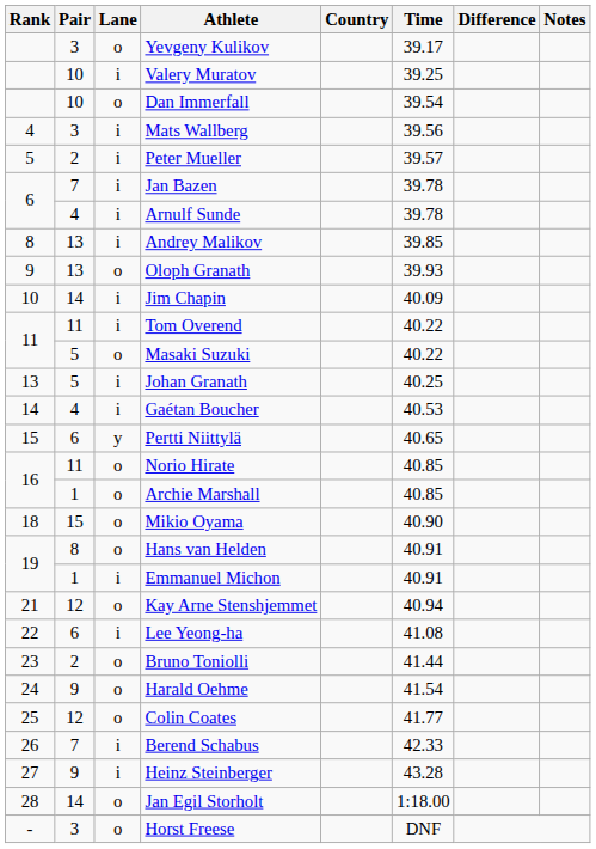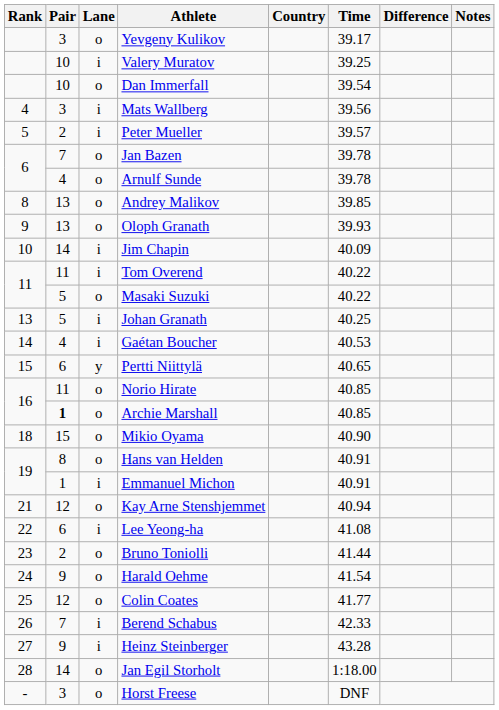 <table class="wikitable sortable" style="text-align:center">
 <tr>
 <th>Rank</th>
 <th>Pair</th>
 <th>Lane</th>
 <th>Athlete</th>
 <th>Country</th>
 <th>Time</th>
 <th>Difference</th>
 <th>Notes</th>
 </tr>
 <tr>
 <td></td>
 <td>3</td>
 <td>o</td>
 <td align=left><a href='#'>Yevgeny Kulikov</a></td>
 <td align=left></td>
 <td>39.17</td>
 <td></td>
 <td></td>
 </tr>
 <tr>
 <td></td>
 <td>10</td>
 <td>i</td>
 <td align=left><a href='#'>Valery Muratov</a></td>
 <td align=left></td>
 <td>39.25</td>
 <td></td>
 <td></td>
 </tr>
 <tr>
 <td></td>
 <td>10</td>
 <td>o</td>
 <td align=left><a href='#'>Dan Immerfall</a></td>
 <td align=left></td>
 <td>39.54</td>
 <td></td>
 <td></td>
 </tr>
 <tr>
 <td>4</td>
 <td>3</td>
 <td>i</td>
 <td align=left><a href='#'>Mats Wallberg</a></td>
 <td align=left></td>
 <td>39.56</td>
 <td></td>
 <td></td>
 </tr>
 <tr>
 <td>5</td>
 <td>2</td>
 <td>i</td>
 <td align=left><a href='#'>Peter Mueller</a></td>
 <td align=left></td>
 <td>39.57</td>
 <td></td>
 <td></td>
 </tr>
 <tr>
 <td rowspan=2>6</td>
 <td>7</td>
-<td>i</td>
+<td>o</td>
 <td align=left><a href='#'>Jan Bazen</a></td>
 <td align=left></td>
 <td>39.78</td>
 <td></td>
 <td></td>
 </tr>
 <tr>
 <td>4</td>
-<td>i</td>
+<td>o</td>
 <td align=left><a href='#'>Arnulf Sunde</a></td>
 <td align=left></td>
 <td>39.78</td>
 <td></td>
 <td></td>
 </tr>
 <tr>
 <td>8</td>
 <td>13</td>
-<td>i</td>
+<td>o</td>
 <td align=left><a href='#'>Andrey Malikov</a></td>
 <td align=left></td>
 <td>39.85</td>
 <td></td>
 <td></td>
 </tr>
 <tr>
 <td>9</td>
 <td>13</td>
 <td>o</td>
 <td align=left><a href='#'>Oloph Granath</a></td>
 <td align=left></td>
 <td>39.93</td>
 <td></td>
 <td></td>
 </tr>
 <tr>
 <td>10</td>
 <td>14</td>
 <td>i</td>
 <td align=left><a href='#'>Jim Chapin</a></td>
 <td align=left></td>
 <td>40.09</td>
 <td></td>
 <td></td>
 </tr>
 <tr>
 <td rowspan=2>11</td>
 <td>11</td>
 <td>i</td>
 <td align=left><a href='#'>Tom Overend</a></td>
 <td align=left></td>
 <td>40.22</td>
 <td></td>
 <td></td>
 </tr>
 <tr>
 <td>5</td>
 <td>o</td>
 <td align=left><a href='#'>Masaki Suzuki</a></td>
 <td align=left></td>
 <td>40.22</td>
 <td></td>
 <td></td>
 </tr>
 <tr>
 <td>13</td>
 <td>5</td>
 <td>i</td>
 <td align=left><a href='#'>Johan Granath</a></td>
 <td align=left></td>
 <td>40.25</td>
 <td></td>
 <td></td>
 </tr>
 <tr>
 <td>14</td>
 <td>4</td>
 <td>i</td>
 <td align=left><a href='#'>Gaétan Boucher</a></td>
 <td align=left></td>
 <td>40.53</td>
 <td></td>
 <td></td>
 </tr>
 <tr>
 <td>15</td>
 <td>6</td>
 <td>y</td>
 <td align=left><a href='#'>Pertti Niittylä</a></td>
 <td align=left></td>
 <td>40.65</td>
 <td></td>
 <td></td>
 </tr>
 <tr>
 <td rowspan=2>16</td>
 <td>11</td>
 <td>o</td>
 <td align=left><a href='#'>Norio Hirate</a></td>
 <td align=left></td>
 <td>40.85</td>
 <td></td>
 <td></td>
 </tr>
 <tr>
-<td>1</td>
+<td><strong>1</strong></td>
 <td>o</td>
 <td align=left><a href='#'>Archie Marshall</a></td>
 <td align=left></td>
 <td>40.85</td>
 <td></td>
 <td></td>
 </tr>
 <tr>
 <td>18</td>
 <td>15</td>
 <td>o</td>
 <td align=left><a href='#'>Mikio Oyama</a></td>
 <td align=left></td>
 <td>40.90</td>
 <td></td>
 <td></td>
 </tr>
 <tr>
 <td rowspan=2>19</td>
 <td>8</td>
 <td>o</td>
 <td align=left><a href='#'>Hans van Helden</a></td>
 <td align=left></td>
 <td>40.91</td>
 <td></td>
 <td></td>
 </tr>
 <tr>
 <td>1</td>
 <td>i</td>
 <td align=left><a href='#'>Emmanuel Michon</a></td>
 <td align=left></td>
 <td>40.91</td>
 <td></td>
 <td></td>
 </tr>
 <tr>
 <td>21</td>
 <td>12</td>
 <td>o</td>
 <td align=left><a href='#'>Kay Arne Stenshjemmet</a></td>
 <td align=left></td>
 <td>40.94</td>
 <td></td>
 <td></td>
 </tr>
 <tr>
 <td>22</td>
 <td>6</td>
 <td>i</td>
 <td align=left><a href='#'>Lee Yeong-ha</a></td>
 <td align=left></td>
 <td>41.08</td>
 <td></td>
 <td></td>
 </tr>
 <tr>
 <td>23</td>
 <td>2</td>
 <td>o</td>
 <td align=left><a href='#'>Bruno Toniolli</a></td>
 <td align=left></td>
 <td>41.44</td>
 <td></td>
 <td></td>
 </tr>
 <tr>
 <td>24</td>
 <td>9</td>
 <td>o</td>
 <td align=left><a href='#'>Harald Oehme</a></td>
 <td align=left></td>
 <td>41.54</td>
 <td></td>
 <td></td>
 </tr>
 <tr>
 <td>25</td>
 <td>12</td>
 <td>o</td>
 <td align=left><a href='#'>Colin Coates</a></td>
 <td align=left></td>
 <td>41.77</td>
 <td></td>
 <td></td>
 </tr>
 <tr>
 <td>26</td>
 <td>7</td>
 <td>i</td>
 <td align=left><a href='#'>Berend Schabus</a></td>
 <td align=left></td>
 <td>42.33</td>
 <td></td>
 <td></td>
 </tr>
 <tr>
 <td>27</td>
 <td>9</td>
 <td>i</td>
 <td align=left><a href='#'>Heinz Steinberger</a></td>
 <td align=left></td>
 <td>43.28</td>
 <td></td>
 <td></td>
 </tr>
 <tr>
 <td>28</td>
 <td>14</td>
 <td>o</td>
 <td align=left><a href='#'>Jan Egil Storholt</a></td>
 <td align=left></td>
 <td>1:18.00</td>
 <td></td>
 <td></td>
 </tr>
 <tr>
 <td>-</td>
 <td>3</td>
 <td>o</td>
 <td align=left><a href='#'>Horst Freese</a></td>
 <td align=left></td>
 <td>DNF</td>
 </tr>
 </table>
